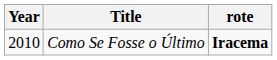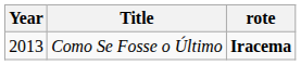 <table class="wikitable">
 <tr>
 <th>Year</th>
 <th>Title</th>
 <th>rote</th>
 </tr>
 <tr>
-<td>2010</td>
+<td>2013</td>
 <td><em>Como Se Fosse o Último</em></td>
 <td><strong>Iracema</strong></td>
 </tr>
 </table>
